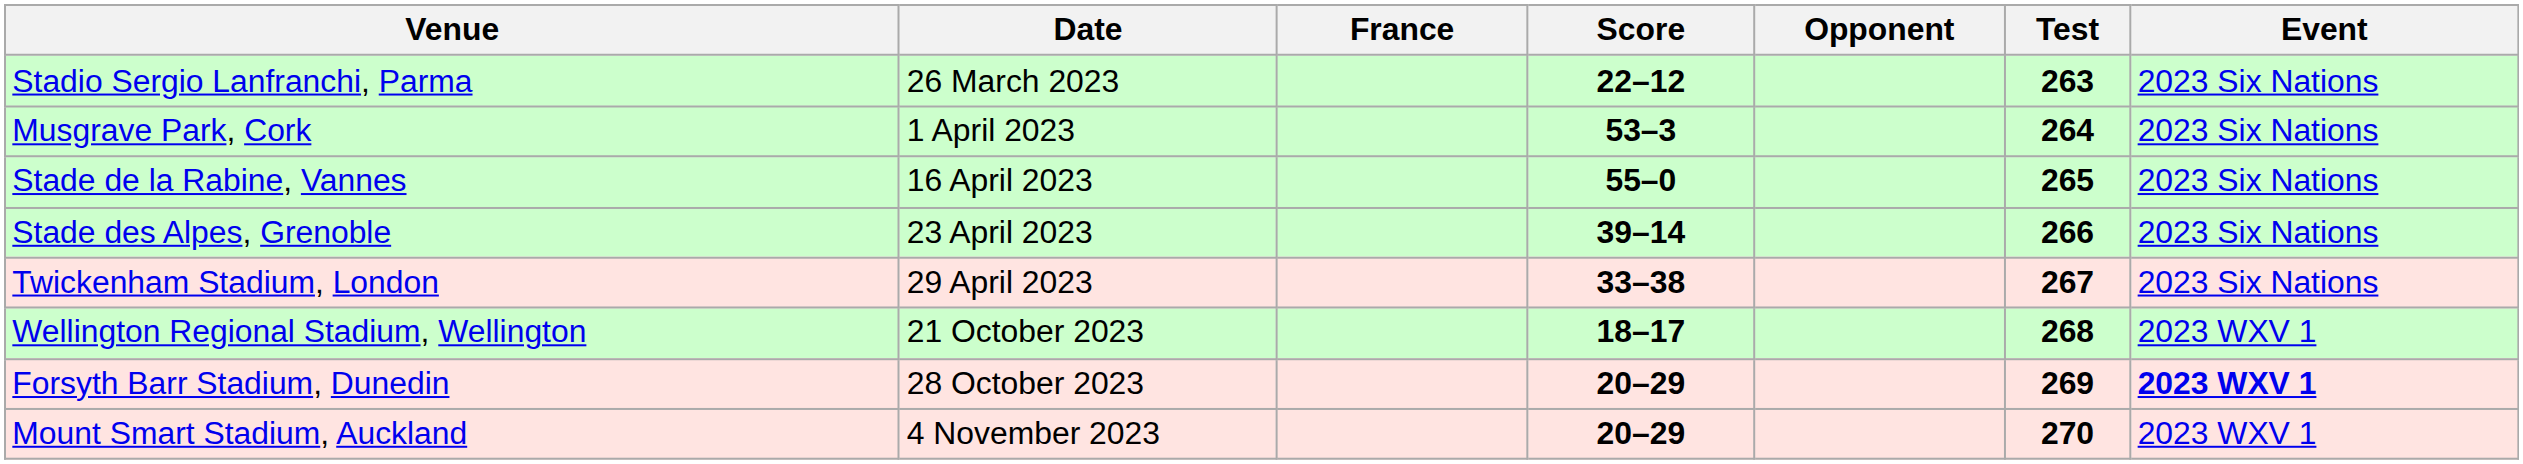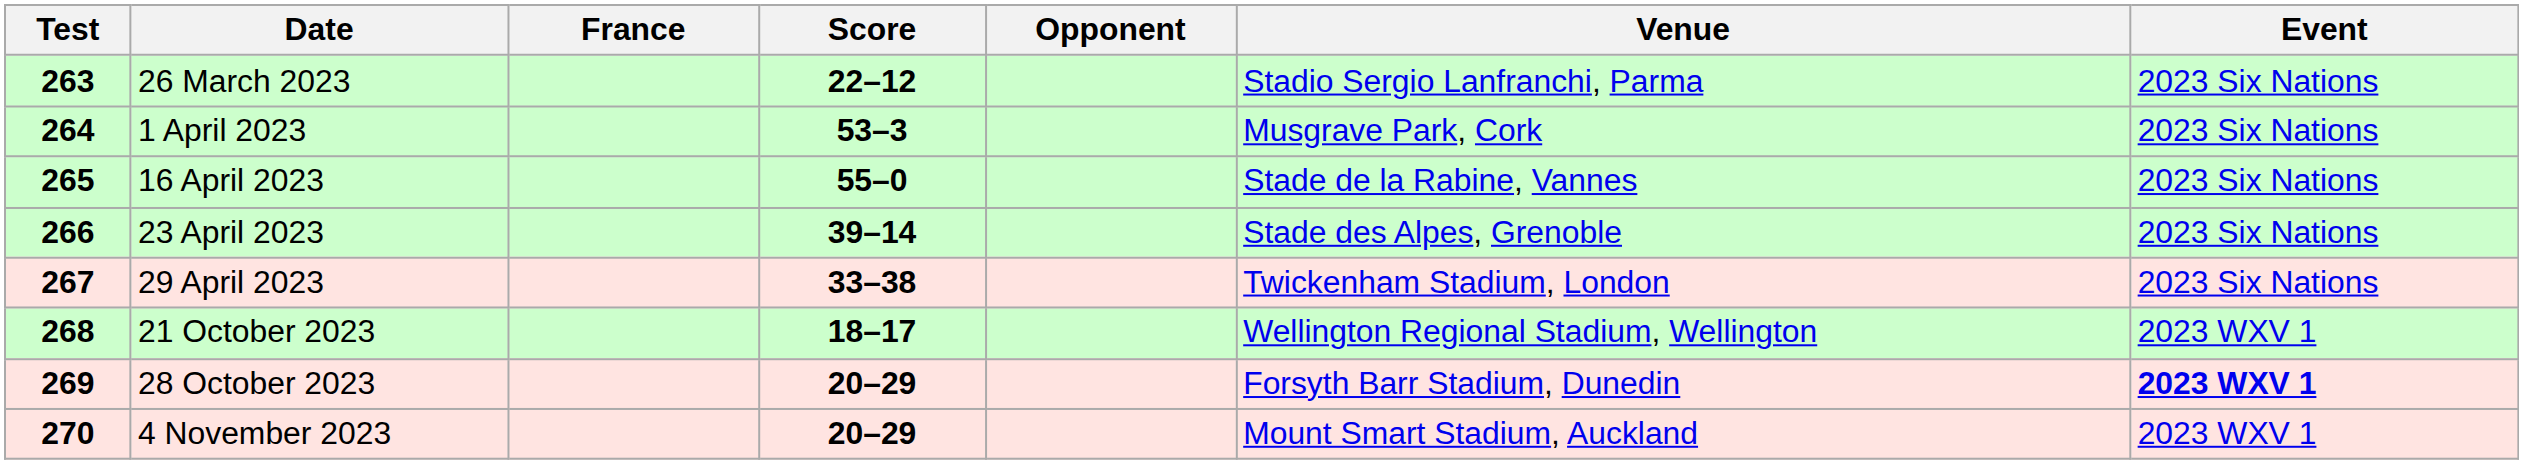 <table class="wikitable sortable" style="width:100%">
 <tr>
-<th>Venue</th>
+<th style="width:5%">Test</th>
 <th style="width:15%">Date</th>
 <th style="width:10%">France</th>
 <th style="width:9%">Score</th>
 <th>Opponent</th>
-<th style="width:5%">Test</th>
+<th>Venue</th>
 <th>Event</th>
 </tr>
 <tr bgcolor=#ccffcc>
-<td><a href='#'>Stadio Sergio Lanfranchi</a>, <a href='#'>Parma</a></td>
+<td align=center><strong>263</strong></td>
 <td>26 March 2023</td>
 <td></td>
 <td align="center"><strong>22–12</strong></td>
 <td></td>
-<td align=center><strong>263</strong></td>
+<td><a href='#'>Stadio Sergio Lanfranchi</a>, <a href='#'>Parma</a></td>
 <td><a href='#'>2023 Six Nations</a></td>
 </tr>
 <tr bgcolor=#ccffcc>
-<td><a href='#'>Musgrave Park</a>, <a href='#'>Cork</a></td>
+<td align=center><strong>264</strong></td>
 <td>1 April 2023</td>
 <td></td>
 <td align="center"><strong>53–3</strong></td>
 <td></td>
-<td align=center><strong>264</strong></td>
+<td><a href='#'>Musgrave Park</a>, <a href='#'>Cork</a></td>
 <td><a href='#'>2023 Six Nations</a></td>
 </tr>
 <tr bgcolor=#ccffcc>
-<td><a href='#'>Stade de la Rabine</a>, <a href='#'>Vannes</a></td>
+<td align=center><strong>265</strong></td>
 <td>16 April 2023</td>
 <td></td>
 <td align="center"><strong>55–0</strong></td>
 <td></td>
-<td align=center><strong>265</strong></td>
+<td><a href='#'>Stade de la Rabine</a>, <a href='#'>Vannes</a></td>
 <td><a href='#'>2023 Six Nations</a></td>
 </tr>
 <tr bgcolor=#ccffcc>
-<td><a href='#'>Stade des Alpes</a>, <a href='#'>Grenoble</a></td>
+<td align=center><strong>266</strong></td>
 <td>23 April 2023</td>
 <td></td>
 <td align="center"><strong>39–14</strong></td>
 <td></td>
-<td align=center><strong>266</strong></td>
+<td><a href='#'>Stade des Alpes</a>, <a href='#'>Grenoble</a></td>
 <td><a href='#'>2023 Six Nations</a></td>
 </tr>
 <tr bgcolor=FFE4E1>
-<td><a href='#'>Twickenham Stadium</a>, <a href='#'>London</a></td>
+<td align=center><strong>267</strong></td>
 <td>29 April 2023</td>
 <td></td>
 <td align="center"><strong>33–38</strong></td>
 <td></td>
-<td align=center><strong>267</strong></td>
+<td><a href='#'>Twickenham Stadium</a>, <a href='#'>London</a></td>
 <td><a href='#'>2023 Six Nations</a></td>
 </tr>
 <tr bgcolor=#ccffcc>
-<td><a href='#'>Wellington Regional Stadium</a>, <a href='#'>Wellington</a></td>
+<td align=center><strong>268</strong></td>
 <td>21 October 2023</td>
 <td></td>
 <td align="center"><strong>18–17</strong></td>
 <td></td>
-<td align=center><strong>268</strong></td>
+<td><a href='#'>Wellington Regional Stadium</a>, <a href='#'>Wellington</a></td>
 <td><a href='#'>2023 WXV 1</a></td>
 </tr>
 <tr bgcolor=FFE4E1>
-<td><a href='#'>Forsyth Barr Stadium</a>, <a href='#'>Dunedin</a></td>
+<td align=center><strong>269</strong></td>
 <td>28 October 2023</td>
 <td></td>
 <td align="center"><strong>20–29</strong></td>
 <td></td>
-<td align=center><strong>269</strong></td>
+<td><a href='#'>Forsyth Barr Stadium</a>, <a href='#'>Dunedin</a></td>
 <td><strong><a href='#'>2023 WXV 1</a></strong></td>
 </tr>
 <tr bgcolor=FFE4E1>
-<td><a href='#'>Mount Smart Stadium</a>, <a href='#'>Auckland</a></td>
+<td align=center><strong>270</strong></td>
 <td>4 November 2023</td>
 <td></td>
 <td align="center"><strong>20–29</strong></td>
 <td></td>
-<td align=center><strong>270</strong></td>
+<td><a href='#'>Mount Smart Stadium</a>, <a href='#'>Auckland</a></td>
 <td><a href='#'>2023 WXV 1</a></td>
 </tr>
 </table>
